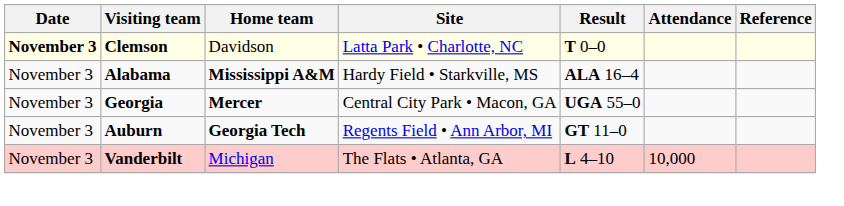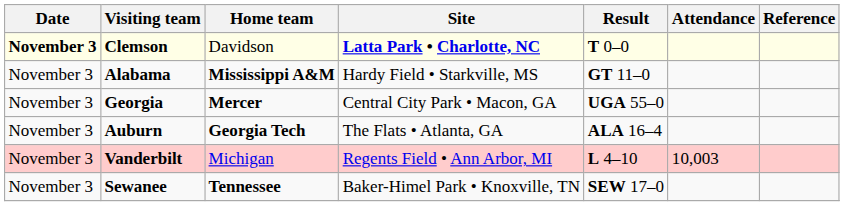 <table class="wikitable" style="font-size:95%;">
 <tr>
 <th>Date</th>
 <th>Visiting team</th>
 <th>Home team</th>
 <th>Site</th>
 <th>Result</th>
 <th>Attendance</th>
 <th class="unsortable">Reference</th>
 </tr>
 <tr bgcolor=ffffe6>
 <td><strong>November 3</strong></td>
 <td><strong>Clemson</strong></td>
 <td>Davidson</td>
-<td><a href='#'>Latta Park</a> • <a href='#'>Charlotte, NC</a></td>
+<td><strong><a href='#'>Latta Park</a> • <a href='#'>Charlotte, NC</a></strong></td>
 <td><strong>T</strong> 0–0</td>
 <td></td>
 <td></td>
 </tr>
 <tr bgcolor=>
 <td>November 3</td>
 <td><strong>Alabama</strong></td>
 <td><strong>Mississippi A&M</strong></td>
 <td>Hardy Field • Starkville, MS</td>
-<td><strong>ALA</strong> 16–4</td>
+<td><strong>GT</strong> 11–0</td>
 <td></td>
 <td></td>
 </tr>
 <tr bgcolor=>
 <td>November 3</td>
 <td><strong>Georgia</strong></td>
 <td><strong>Mercer</strong></td>
 <td>Central City Park • Macon, GA</td>
 <td><strong>UGA</strong> 55–0</td>
 <td></td>
 <td></td>
 </tr>
 <tr bgcolor=>
 <td>November 3</td>
 <td><strong>Auburn</strong></td>
 <td><strong>Georgia Tech</strong></td>
-<td><a href='#'>Regents Field</a> • <a href='#'>Ann Arbor, MI</a></td>
-<td><strong>GT</strong> 11–0</td>
+<td>The Flats • Atlanta, GA</td>
+<td><strong>ALA</strong> 16–4</td>
 <td></td>
 <td></td>
 </tr>
 <tr bgcolor=ffcccc>
 <td>November 3</td>
 <td><strong>Vanderbilt</strong></td>
 <td><a href='#'>Michigan</a></td>
-<td>The Flats • Atlanta, GA</td>
+<td><a href='#'>Regents Field</a> • <a href='#'>Ann Arbor, MI</a></td>
 <td><strong>L</strong> 4–10</td>
-<td>10,000</td>
+<td>10,003</td>
+<td></td>
+</tr>
+<tr bgcolor=>
+<td>November 3</td>
+<td><strong>Sewanee</strong></td>
+<td><strong>Tennessee</strong></td>
+<td>Baker-Himel Park • Knoxville, TN</td>
+<td><strong>SEW</strong> 17–0</td>
+<td></td>
 <td></td>
 </tr>
 <tr bgcolor=>
 </tr>
 </table>
